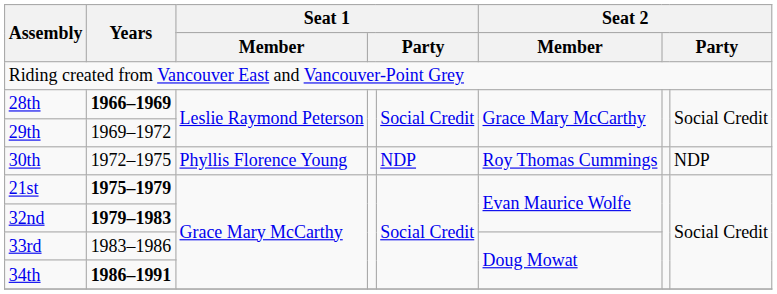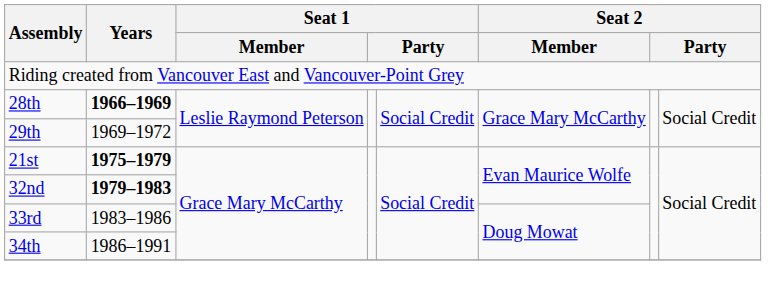 <table class="wikitable">
 <tr>
 <th rowspan="2">Assembly</th>
 <th rowspan="2">Years</th>
 <th colspan="3">Seat 1</th>
 <th colspan="3">Seat 2</th>
 </tr>
 <tr>
 <th>Member</th>
 <th colspan="2">Party</th>
 <th>Member</th>
 <th colspan="2">Party</th>
 </tr>
 <tr>
 <td colspan="8">Riding created from <a href='#'>Vancouver East</a> and <a href='#'>Vancouver-Point Grey</a></td>
 </tr>
 <tr>
 <td><a href='#'>28th</a></td>
 <td><strong>1966–1969</strong></td>
 <td rowspan="2"><a href='#'>Leslie Raymond Peterson</a></td>
 <td rowspan="2" ></td>
 <td rowspan="2"><a href='#'>Social Credit</a></td>
 <td rowspan="2"><a href='#'>Grace Mary McCarthy</a></td>
 <td rowspan="2" ></td>
 <td rowspan="2">Social Credit</td>
 </tr>
 <tr>
 <td><a href='#'>29th</a></td>
 <td>1969–1972</td>
 </tr>
 <tr>
-<td><a href='#'>30th</a></td>
-<td>1972–1975</td>
-<td><a href='#'>Phyllis Florence Young</a></td>
-<td></td>
-<td><a href='#'>NDP</a></td>
-<td><a href='#'>Roy Thomas Cummings</a></td>
-<td></td>
-<td>NDP</td>
-</tr>
-<tr>
 <td><a href='#'>21st</a></td>
 <td><strong>1975–1979</strong></td>
 <td rowspan="4"><a href='#'>Grace Mary McCarthy</a></td>
 <td rowspan="4" ></td>
 <td rowspan="4"><a href='#'>Social Credit</a></td>
 <td rowspan="2"><a href='#'>Evan Maurice Wolfe</a></td>
 <td rowspan="4" ></td>
 <td rowspan="4">Social Credit</td>
 </tr>
 <tr>
 <td><a href='#'>32nd</a></td>
 <td><strong>1979–1983</strong></td>
 </tr>
 <tr>
 <td><a href='#'>33rd</a></td>
 <td>1983–1986</td>
 <td rowspan="2"><a href='#'>Doug Mowat</a></td>
 </tr>
 <tr>
 <td><a href='#'>34th</a></td>
-<td><strong>1986–1991</strong></td>
+<td>1986–1991</td>
 </tr>
 <tr>
 </tr>
 </table>
